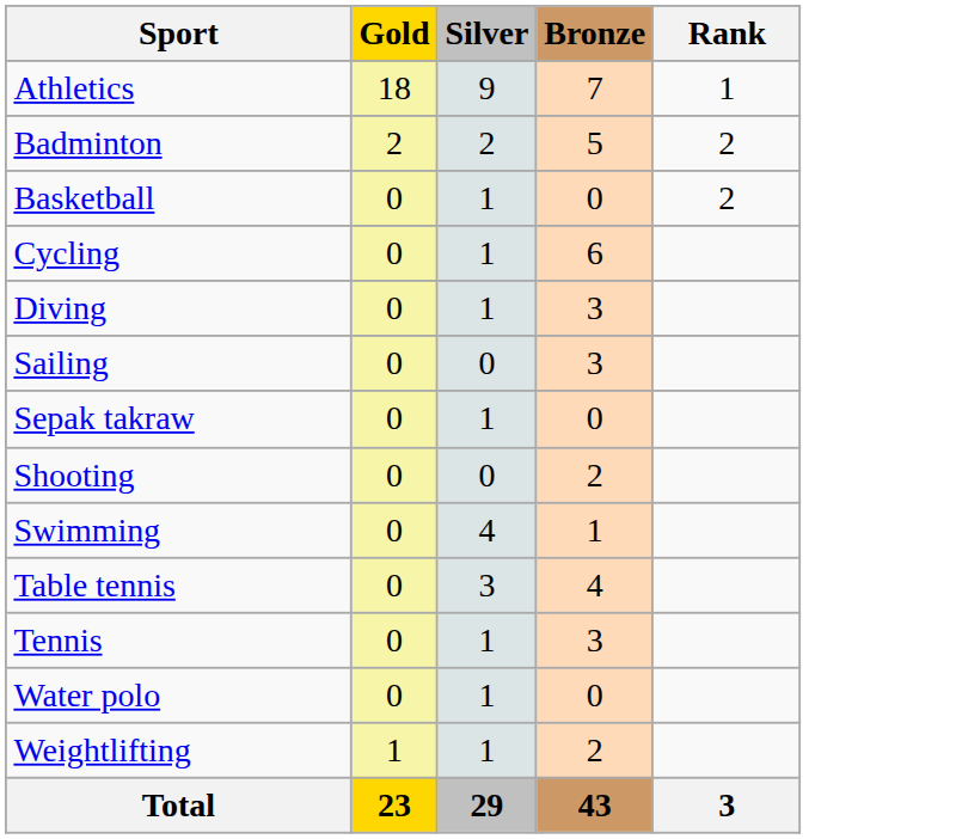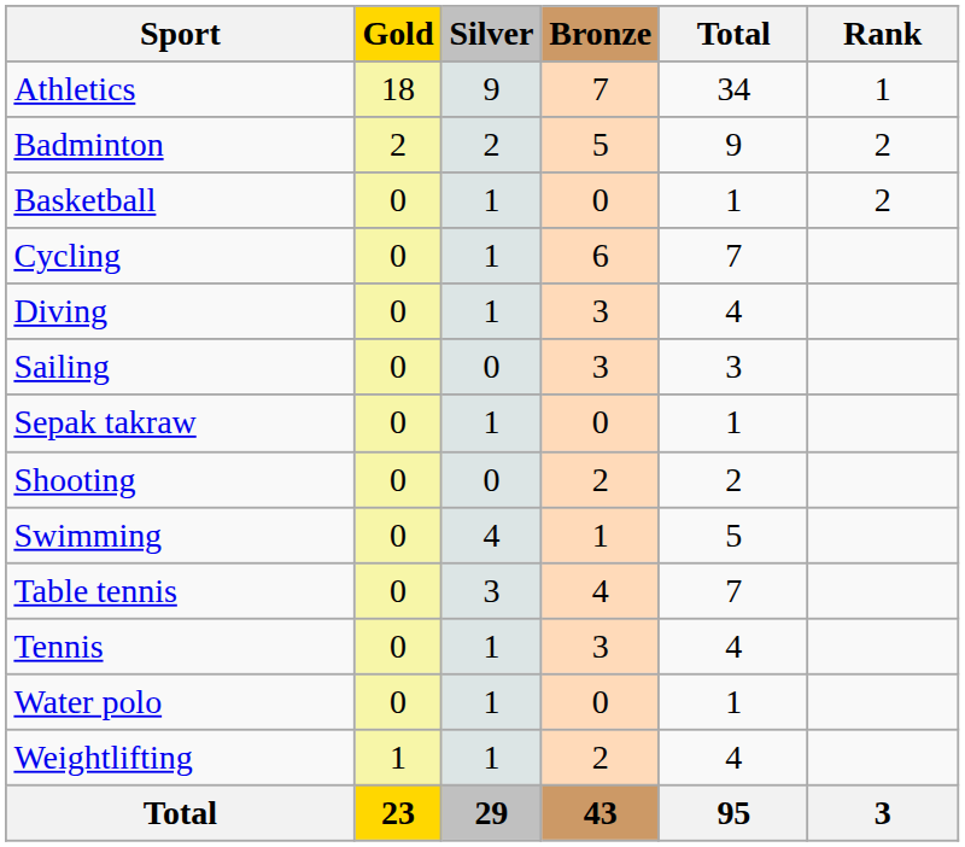 <table class="wikitable sortable" style="text-align:center; font-size:95%">
 <tr>
 <th width=150>Sport</th>
 <th style="background-color:gold; width=60;"><strong>Gold</strong></th>
 <th style="background-color:silver; width=60;"><strong>Silver</strong></th>
 <th style="background-color:#cc9966; width=60;"><strong>Bronze</strong></th>
+<th width=60>Total</th>
 <th width=60>Rank</th>
 </tr>
 <tr>
 <td align=left> <a href='#'>Athletics</a></td>
 <td bgcolor=#f7f6a8>18</td>
 <td bgcolor=#dce5e5>9</td>
 <td bgcolor=#ffdab9>7</td>
+<td>34</td>
 <td>1</td>
 </tr>
 <tr>
 <td align=left> <a href='#'>Badminton</a></td>
 <td bgcolor=#f7f6a8>2</td>
 <td bgcolor=#dce5e5>2</td>
 <td bgcolor=#ffdab9>5</td>
+<td>9</td>
 <td>2</td>
 </tr>
 <tr>
 <td align=left> <a href='#'>Basketball</a></td>
 <td bgcolor=#f7f6a8>0</td>
 <td bgcolor=#dce5e5>1</td>
 <td bgcolor=#ffdab9>0</td>
+<td>1</td>
 <td>2</td>
 </tr>
 <tr>
 <td align=left> <a href='#'>Cycling</a></td>
 <td bgcolor=#f7f6a8>0</td>
 <td bgcolor=#dce5e5>1</td>
 <td bgcolor=#ffdab9>6</td>
+<td>7</td>
 <td></td>
 </tr>
 <tr>
 <td align=left> <a href='#'>Diving</a></td>
 <td bgcolor=#f7f6a8>0</td>
 <td bgcolor=#dce5e5>1</td>
 <td bgcolor=#ffdab9>3</td>
+<td>4</td>
 <td></td>
 </tr>
 <tr>
 <td align=left> <a href='#'>Sailing</a></td>
 <td bgcolor=#f7f6a8>0</td>
 <td bgcolor=#dce5e5>0</td>
 <td bgcolor=#ffdab9>3</td>
+<td>3</td>
 <td></td>
 </tr>
 <tr>
 <td align=left> <a href='#'>Sepak takraw</a></td>
 <td bgcolor=#f7f6a8>0</td>
 <td bgcolor=#dce5e5>1</td>
 <td bgcolor=#ffdab9>0</td>
+<td>1</td>
 <td></td>
 </tr>
 <tr>
 <td align=left> <a href='#'>Shooting</a></td>
 <td bgcolor=#f7f6a8>0</td>
 <td bgcolor=#dce5e5>0</td>
 <td bgcolor=#ffdab9>2</td>
+<td>2</td>
 <td></td>
 </tr>
 <tr>
 <td align=left> <a href='#'>Swimming</a></td>
 <td bgcolor=#f7f6a8>0</td>
 <td bgcolor=#dce5e5>4</td>
 <td bgcolor=#ffdab9>1</td>
+<td>5</td>
 <td></td>
 </tr>
 <tr>
 <td align=left> <a href='#'>Table tennis</a></td>
 <td bgcolor=#f7f6a8>0</td>
 <td bgcolor=#dce5e5>3</td>
 <td bgcolor=#ffdab9>4</td>
+<td>7</td>
 <td></td>
 </tr>
 <tr>
 <td align=left> <a href='#'>Tennis</a></td>
 <td bgcolor=#f7f6a8>0</td>
 <td bgcolor=#dce5e5>1</td>
 <td bgcolor=#ffdab9>3</td>
+<td>4</td>
 <td></td>
 </tr>
 <tr>
 <td align=left> <a href='#'>Water polo</a></td>
 <td bgcolor=#f7f6a8>0</td>
 <td bgcolor=#dce5e5>1</td>
 <td bgcolor=#ffdab9>0</td>
+<td>1</td>
 <td></td>
 </tr>
 <tr>
 <td align=left> <a href='#'>Weightlifting</a></td>
 <td bgcolor=#f7f6a8>1</td>
 <td bgcolor=#dce5e5>1</td>
 <td bgcolor=#ffdab9>2</td>
+<td>4</td>
 <td></td>
 </tr>
 <tr>
 <th>Total</th>
 <th style="background-color:gold; width=60;">23</th>
 <th style="background-color:silver; width=60;">29</th>
 <th style="background-color:#cc9966; width=60;">43</th>
+<th>95</th>
 <th>3</th>
 </tr>
 </table>
